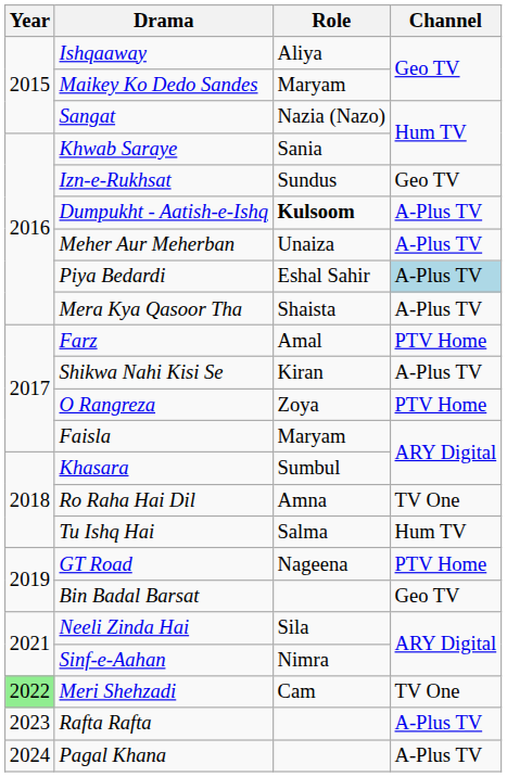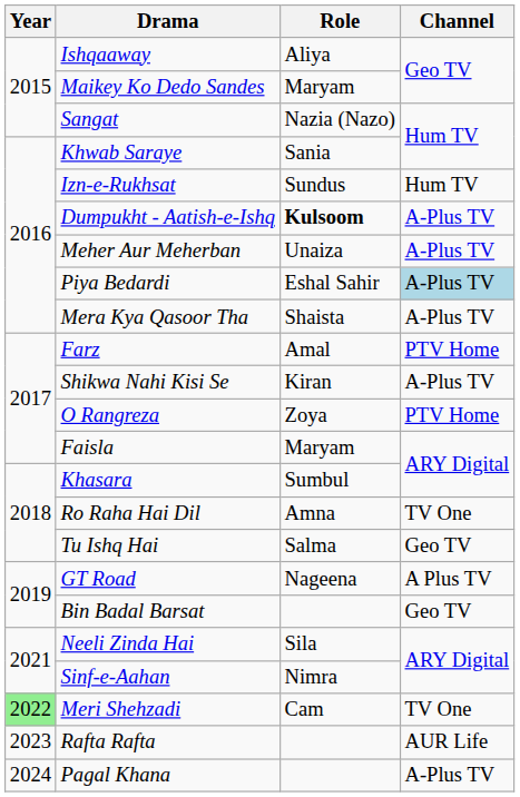 <table class="wikitable sortable">
 <tr>
 <th>Year</th>
 <th>Drama</th>
 <th>Role</th>
 <th>Channel</th>
 </tr>
 <tr>
 <td rowspan=3>2015</td>
 <td><em><a href='#'>Ishqaaway</a></em></td>
 <td>Aliya</td>
 <td rowspan=2><a href='#'>Geo TV</a></td>
 </tr>
 <tr>
 <td><em><a href='#'>Maikey Ko Dedo Sandes</a></em></td>
 <td>Maryam</td>
 </tr>
 <tr>
 <td><em><a href='#'>Sangat</a></em></td>
 <td>Nazia (Nazo)</td>
 <td rowspan=2><a href='#'>Hum TV</a></td>
 </tr>
 <tr>
 <td rowspan=6>2016</td>
 <td><em><a href='#'>Khwab Saraye</a></em></td>
 <td>Sania</td>
 </tr>
 <tr>
 <td><em><a href='#'>Izn-e-Rukhsat</a></em></td>
 <td>Sundus</td>
-<td>Geo TV</td>
+<td>Hum TV</td>
 </tr>
 <tr>
 <td><em><a href='#'>Dumpukht - Aatish-e-Ishq</a></em></td>
 <td><strong>Kulsoom</strong></td>
 <td><a href='#'>A-Plus TV</a></td>
 </tr>
 <tr>
 <td><em>Meher Aur Meherban</em></td>
 <td>Unaiza</td>
 <td><a href='#'>A-Plus TV</a></td>
 </tr>
 <tr>
 <td><em>Piya Bedardi</em></td>
 <td>Eshal Sahir</td>
 <td style="background: lightblue;">A-Plus TV</td>
 </tr>
 <tr>
 <td><em>Mera Kya Qasoor Tha</em></td>
 <td>Shaista</td>
 <td>A-Plus TV</td>
 </tr>
 <tr>
 <td rowspan=4>2017</td>
 <td><em><a href='#'>Farz</a></em></td>
 <td>Amal</td>
 <td><a href='#'>PTV Home</a></td>
 </tr>
 <tr>
 <td><em>Shikwa Nahi Kisi Se</em></td>
 <td>Kiran</td>
 <td>A-Plus TV</td>
 </tr>
 <tr>
 <td><em><a href='#'>O Rangreza</a></em></td>
 <td>Zoya</td>
 <td><a href='#'>PTV Home</a></td>
 </tr>
 <tr>
 <td><em>Faisla</em></td>
 <td>Maryam</td>
 <td rowspan=2><a href='#'>ARY Digital</a></td>
 </tr>
 <tr>
 <td rowspan=3>2018</td>
 <td><em><a href='#'>Khasara</a></em></td>
 <td>Sumbul</td>
 </tr>
 <tr>
 <td><em>Ro Raha Hai Dil</em></td>
 <td>Amna</td>
 <td>TV One</td>
 </tr>
 <tr>
 <td><em>Tu Ishq Hai</em></td>
 <td>Salma</td>
-<td>Hum TV</td>
+<td>Geo TV</td>
 </tr>
 <tr>
 <td rowspan=2>2019</td>
 <td><em><a href='#'>GT Road</a></em></td>
 <td>Nageena</td>
-<td><a href='#'>PTV Home</a></td>
+<td>A Plus TV</td>
 </tr>
 <tr>
 <td><em>Bin Badal Barsat</em></td>
 <td></td>
 <td>Geo TV</td>
 </tr>
 <tr>
 <td rowspan=2>2021</td>
 <td><em><a href='#'>Neeli Zinda Hai</a></em></td>
 <td>Sila</td>
 <td rowspan=2><a href='#'>ARY Digital</a></td>
 </tr>
 <tr>
 <td><em><a href='#'>Sinf-e-Aahan</a></em></td>
 <td>Nimra</td>
 </tr>
 <tr>
 <td style="background: lightgreen;">2022</td>
 <td><em><a href='#'>Meri Shehzadi</a></em></td>
 <td>Cam</td>
 <td>TV One</td>
 </tr>
 <tr>
 <td>2023</td>
 <td><em>Rafta Rafta</em></td>
 <td></td>
-<td><a href='#'>A-Plus TV</a></td>
+<td>AUR Life</td>
 </tr>
 <tr>
 <td>2024</td>
 <td><em>Pagal Khana</em></td>
 <td></td>
 <td>A-Plus TV</td>
 </tr>
 </table>
